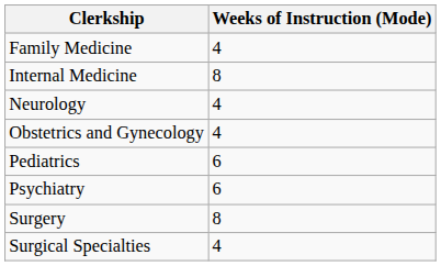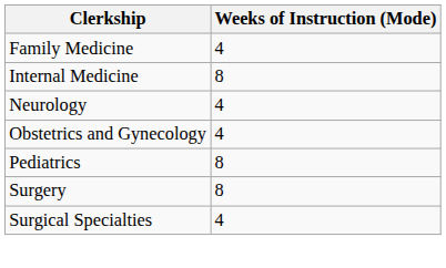 <table class="wikitable">
 <tr>
 <th>Clerkship</th>
 <th>Weeks of Instruction (Mode)</th>
 </tr>
 <tr>
 <td>Family Medicine</td>
 <td>4</td>
 </tr>
 <tr>
 <td>Internal Medicine</td>
 <td>8</td>
 </tr>
 <tr>
 <td>Neurology</td>
 <td>4</td>
 </tr>
 <tr>
 <td>Obstetrics and Gynecology</td>
 <td>4</td>
 </tr>
 <tr>
 <td>Pediatrics</td>
-<td>6</td>
-</tr>
-<tr>
-<td>Psychiatry</td>
-<td>6</td>
+<td>8</td>
 </tr>
 <tr>
 <td>Surgery</td>
 <td>8</td>
 </tr>
 <tr>
 <td>Surgical Specialties</td>
 <td>4</td>
 </tr>
 </table>
